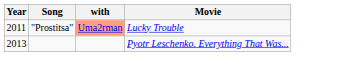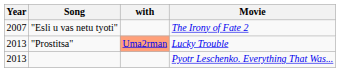 <table class="wikitable sortable">
 <tr>
 <th>Year</th>
 <th>Song</th>
 <th>with</th>
 <th>Movie</th>
 </tr>
 <tr>
-<td>2011</td>
+<td>2007</td>
+<td>"Esli u vas netu tyoti"</td>
+<td></td>
+<td><em><a href='#'>The Irony of Fate 2</a></em></td>
+</tr>
+<tr>
+<td>2013</td>
 <td>"Prostitsa"</td>
 <td style="background: lightsalmon;"><a href='#'>Uma2rman</a></td>
 <td><em><a href='#'>Lucky Trouble</a></em></td>
 </tr>
 <tr>
 <td>2013</td>
 <td></td>
 <td></td>
 <td><em><a href='#'>Pyotr Leschenko. Everything That Was...</a></em></td>
 </tr>
 </table>
